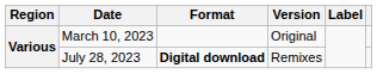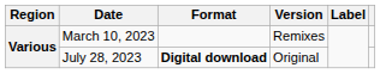 <table class="wikitable plainrowheaders">
 <tr>
 <th scope="col">Region</th>
 <th scope="col">Date</th>
 <th scope="col">Format</th>
 <th scope="col">Version</th>
 <th scope="col">Label</th>
 <th scope="col"></th>
 </tr>
 <tr>
 <th scope="row" rowspan="2">Various</th>
 <td>March 10, 2023</td>
 <td></td>
-<td>Original</td>
+<td>Remixes</td>
 <td rowspan="2"></td>
 <td style="text-align:center"></td>
 </tr>
 <tr>
 <td>July 28, 2023</td>
 <td><strong>Digital download</strong></td>
-<td>Remixes</td>
+<td>Original</td>
 <td style="text-align:center"></td>
 </tr>
 </table>
